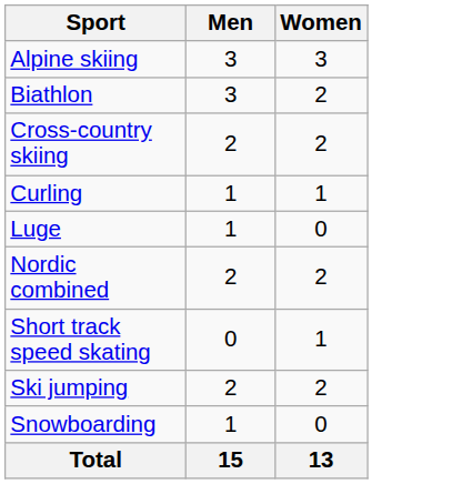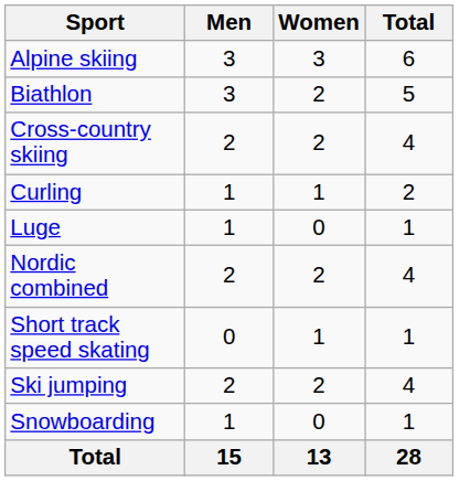 <table class="wikitable sortable" style=text-align:center>
 <tr>
 <th width=120>Sport</th>
 <th width=55>Men</th>
 <th width=55>Women</th>
+<th width=55>Total</th>
 </tr>
 <tr>
 <td align=left><a href='#'>Alpine skiing</a></td>
 <td>3</td>
 <td>3</td>
+<td>6</td>
 </tr>
 <tr>
 <td align=left><a href='#'>Biathlon</a></td>
 <td>3</td>
 <td>2</td>
+<td>5</td>
 </tr>
 <tr>
 <td align=left><a href='#'>Cross-country skiing</a></td>
 <td>2</td>
 <td>2</td>
+<td>4</td>
 </tr>
 <tr>
 <td align=left><a href='#'>Curling</a></td>
 <td>1</td>
 <td>1</td>
+<td>2</td>
 </tr>
 <tr>
 <td align=left><a href='#'>Luge</a></td>
 <td>1</td>
 <td>0</td>
+<td>1</td>
 </tr>
 <tr>
 <td align=left><a href='#'>Nordic combined</a></td>
 <td>2</td>
 <td>2</td>
+<td>4</td>
 </tr>
 <tr>
 <td align=left><a href='#'>Short track speed skating</a></td>
 <td>0</td>
+<td>1</td>
 <td>1</td>
 </tr>
 <tr>
 <td align=left><a href='#'>Ski jumping</a></td>
 <td>2</td>
 <td>2</td>
+<td>4</td>
 </tr>
 <tr>
 <td align=left><a href='#'>Snowboarding</a></td>
 <td>1</td>
 <td>0</td>
+<td>1</td>
 </tr>
 <tr>
 <th>Total</th>
 <th>15</th>
 <th>13</th>
+<th>28</th>
 </tr>
 </table>
